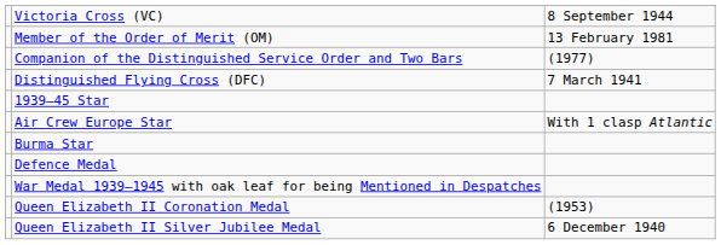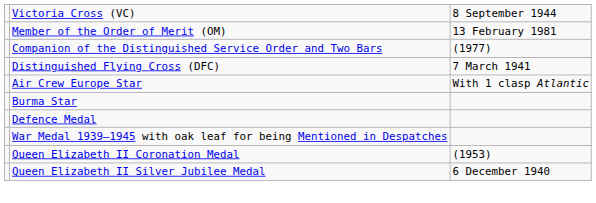 <table class="wikitable">
 <tr>
 <td></td>
 <td><a href='#'>Victoria Cross</a> (VC)</td>
 <td>8 September 1944</td>
 </tr>
 <tr>
 <td></td>
 <td><a href='#'>Member of the Order of Merit</a> (OM)</td>
 <td>13 February 1981</td>
 </tr>
 <tr>
 <td></td>
 <td><a href='#'>Companion of the Distinguished Service Order and Two Bars</a></td>
 <td>(1977)</td>
 </tr>
 <tr>
 <td></td>
 <td><a href='#'>Distinguished Flying Cross</a> (DFC)</td>
 <td>7 March 1941</td>
-</tr>
-<tr>
-<td></td>
-<td><a href='#'>1939–45 Star</a></td>
-<td></td>
 </tr>
 <tr>
 <td></td>
 <td><a href='#'>Air Crew Europe Star</a></td>
 <td>With 1 clasp <em>Atlantic</em></td>
 </tr>
 <tr>
 <td></td>
 <td><a href='#'>Burma Star</a></td>
 <td></td>
 </tr>
 <tr>
 <td></td>
 <td><a href='#'>Defence Medal</a></td>
 <td></td>
 </tr>
 <tr>
 <td></td>
 <td><a href='#'>War Medal 1939–1945</a> with oak leaf for being <a href='#'>Mentioned in Despatches</a></td>
 <td></td>
 </tr>
 <tr>
 <td></td>
 <td><a href='#'>Queen Elizabeth II Coronation Medal</a></td>
 <td>(1953)</td>
 </tr>
 <tr>
 <td></td>
 <td><a href='#'>Queen Elizabeth II Silver Jubilee Medal</a></td>
 <td>6 December 1940</td>
 </tr>
 </table>
